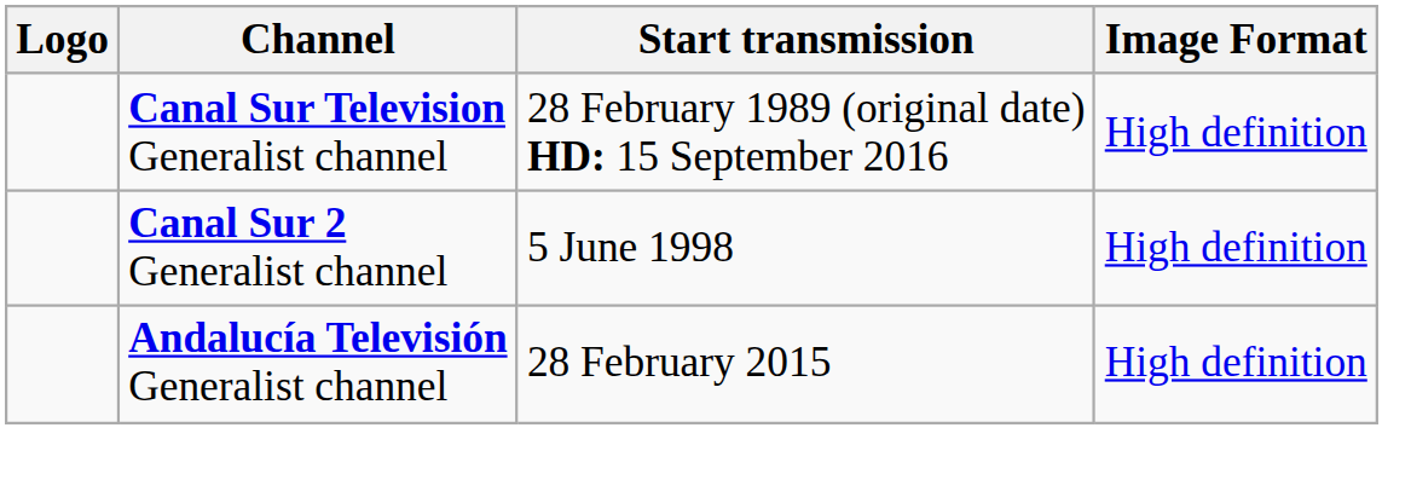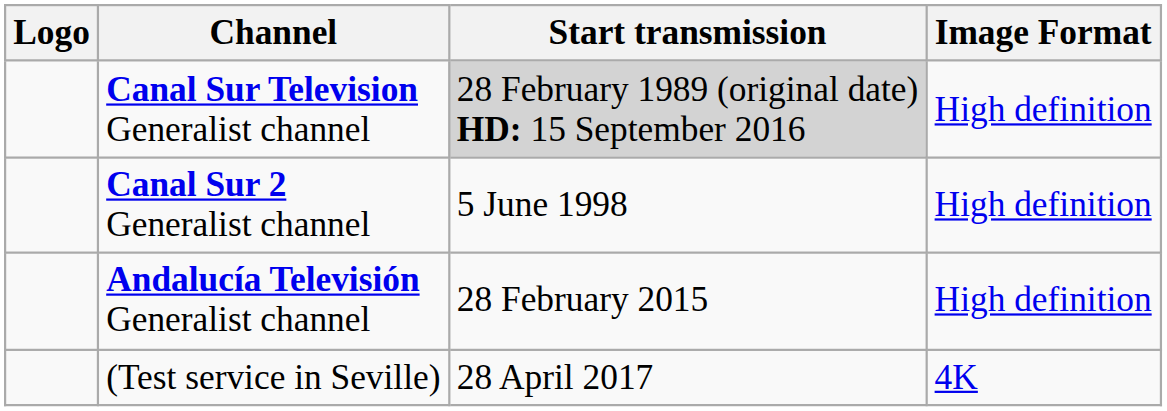 <table class="wikitable">
 <tr>
 <th>Logo</th>
 <th>Channel</th>
 <th>Start transmission</th>
 <th>Image Format</th>
 </tr>
 <tr>
 <td></td>
 <td><strong><a href='#'>Canal Sur Television</a></strong><br>Generalist channel</td>
-<td>28 February 1989 (original date)<br><strong>HD:</strong> 15 September 2016</td>
+<td style="background: lightgrey;">28 February 1989 (original date)<br><strong>HD:</strong> 15 September 2016</td>
 <td><a href='#'>High definition</a></td>
 </tr>
 <tr>
 <td></td>
 <td><strong><a href='#'>Canal Sur 2</a></strong><br>Generalist channel</td>
 <td>5 June 1998</td>
 <td><a href='#'>High definition</a></td>
 </tr>
 <tr>
 <td></td>
 <td><strong><a href='#'>Andalucía Televisión</a></strong><br>Generalist channel</td>
 <td>28 February 2015</td>
 <td><a href='#'>High definition</a></td>
 </tr>
+<tr>
+<td></td>
+<td><strong></strong> (Test service in Seville)</td>
+<td>28 April 2017</td>
+<td><a href='#'>4K</a></td>
+</tr>
 </table>
